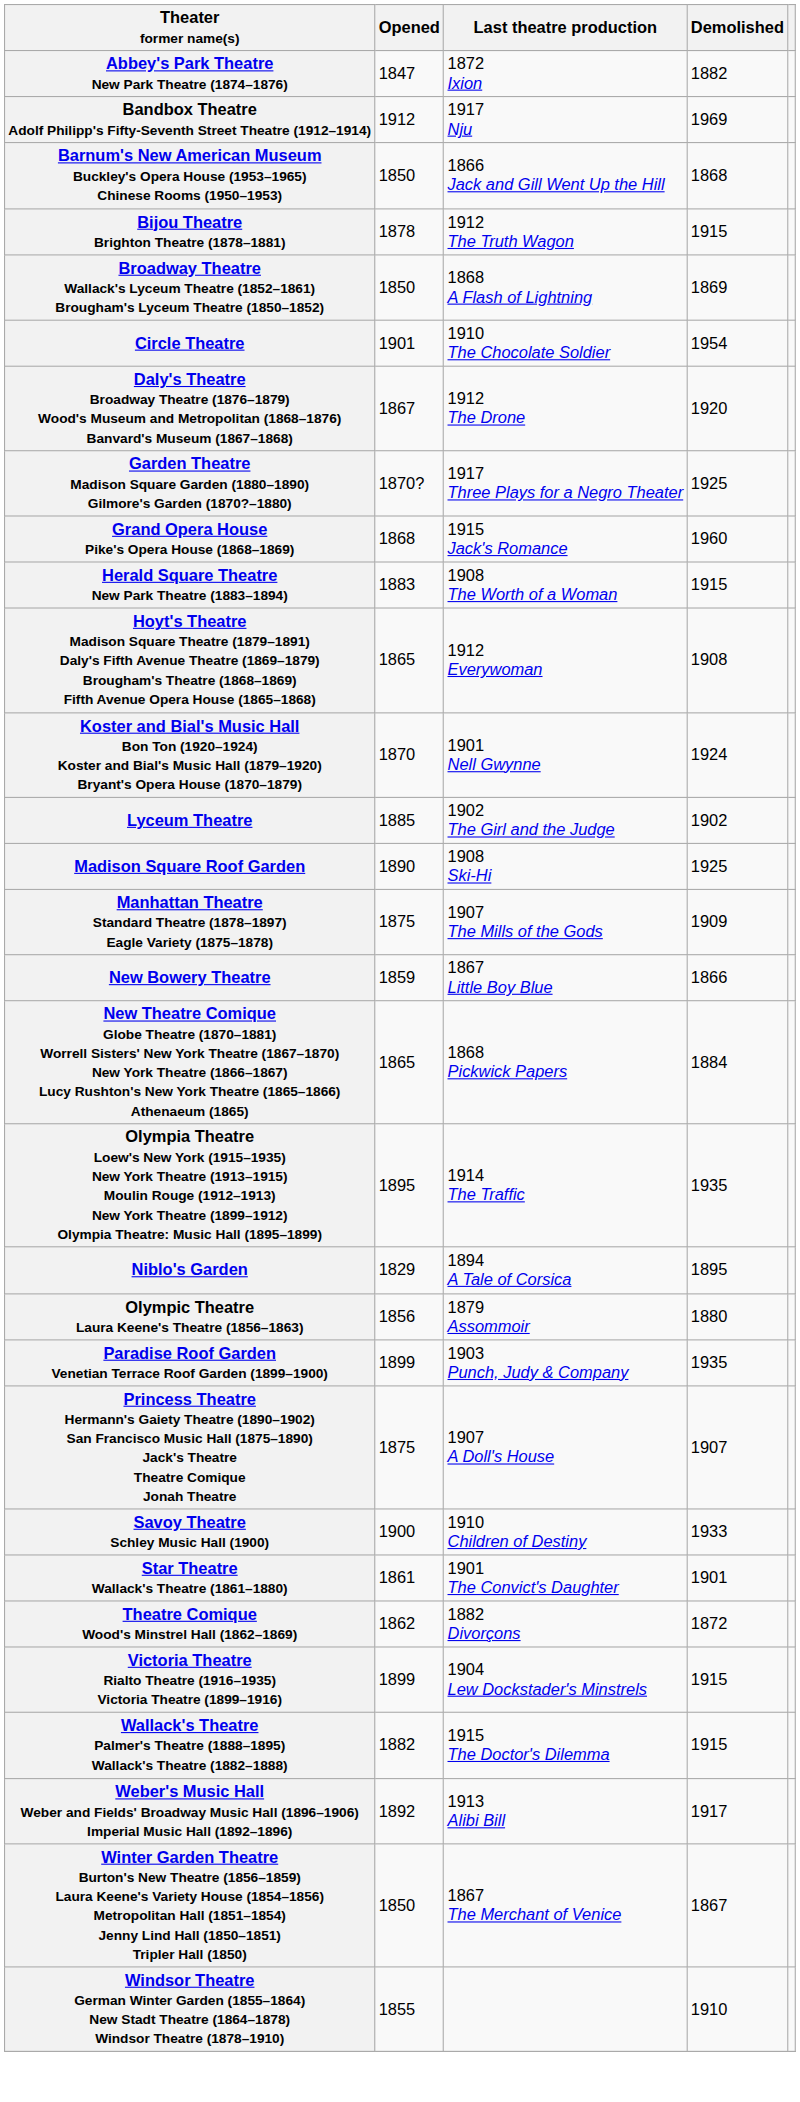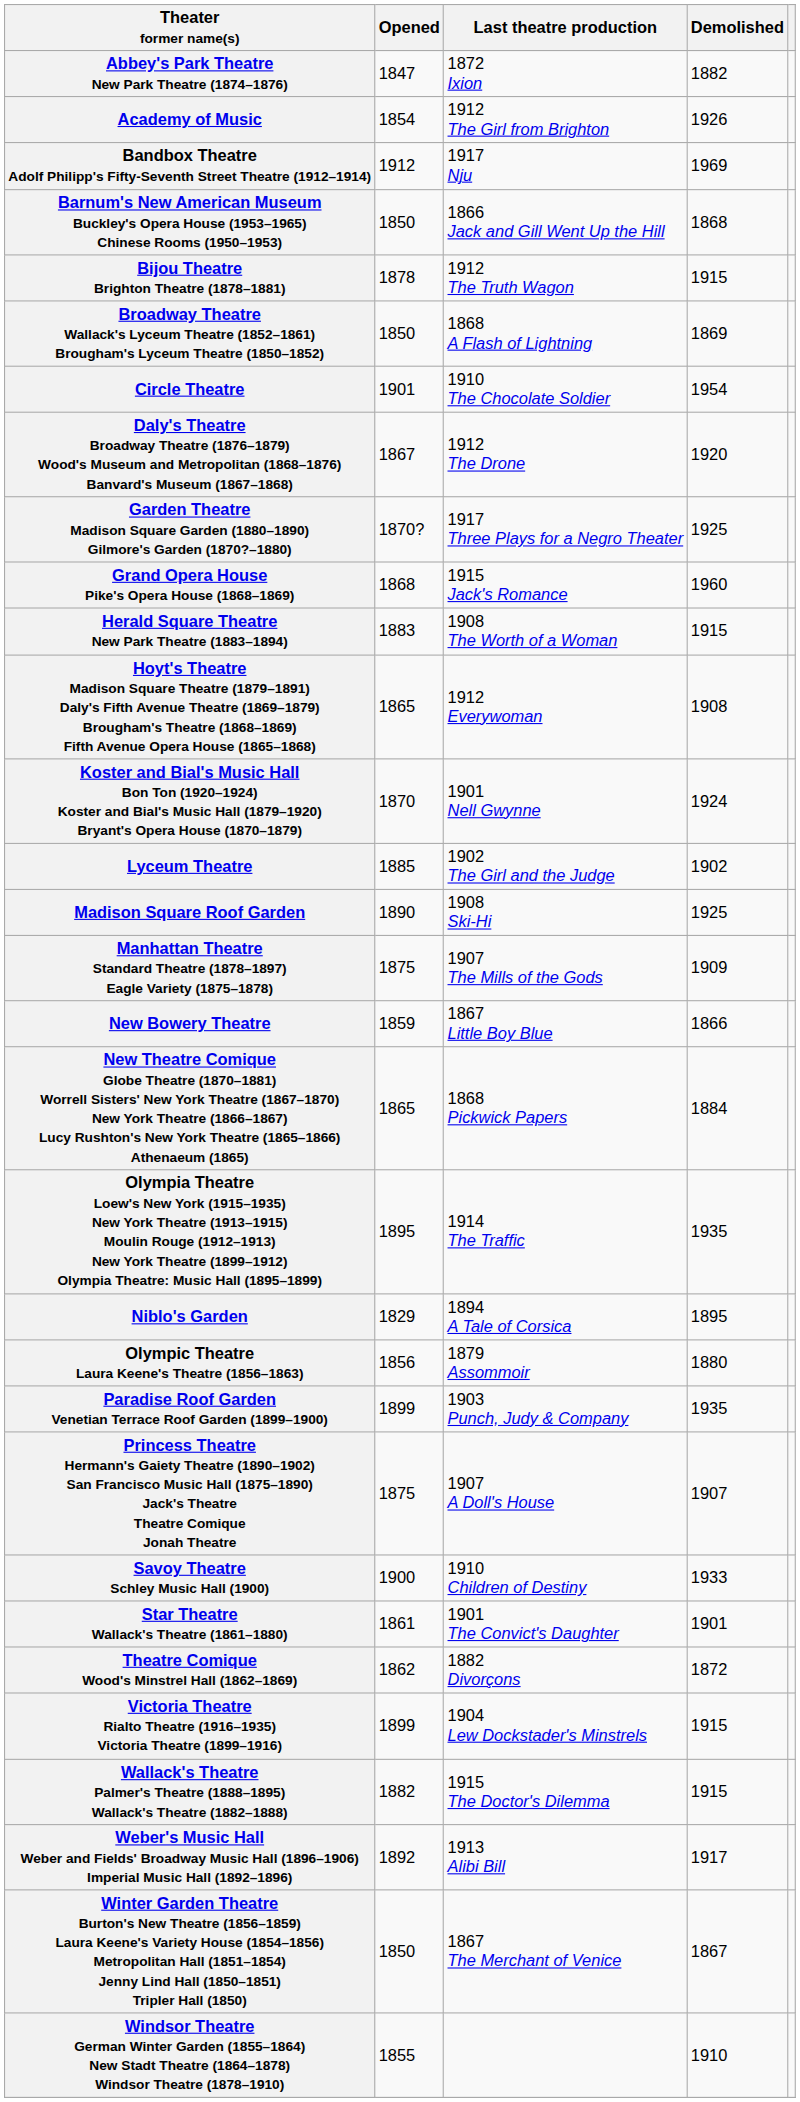 <table class="wikitable sortable" style="font-size:96%;">
 <tr>
 <th>Theater<br><small>former name(s)</small></th>
 <th>Opened</th>
 <th>Last theatre production</th>
 <th>Demolished</th>
 <th class=unsortable></th>
 </tr>
 <tr>
 <th scope="row"><strong><a href='#'>Abbey's Park Theatre</a></strong><small><br>New Park Theatre (1874–1876)</small></th>
 <td>1847</td>
 <td>1872<br><em><a href='#'>Ixion</a></em></td>
 <td>1882</td>
+<td></td>
+</tr>
+<tr>
+<th scope="row"><strong><a href='#'>Academy of Music</a></strong></th>
+<td>1854</td>
+<td>1912<br><em><a href='#'>The Girl from Brighton</a></em></td>
+<td>1926</td>
 <td></td>
 </tr>
 <tr>
 <th scope="row"><strong>Bandbox Theatre</strong><small><br>Adolf Philipp's Fifty-Seventh Street Theatre (1912–1914)</small></th>
 <td>1912</td>
 <td>1917<br><em><a href='#'>Nju</a></em></td>
 <td>1969</td>
 <td></td>
 </tr>
 <tr>
 <th scope="row"><strong><a href='#'>Barnum's New American Museum</a></strong><small><br>Buckley's Opera House (1953–1965)<br>Chinese Rooms (1950–1953)</small></th>
 <td>1850</td>
 <td>1866<br><em><a href='#'>Jack and Gill Went Up the Hill</a></em></td>
 <td>1868</td>
 <td></td>
 </tr>
 <tr>
 <th scope="row"><strong><a href='#'>Bijou Theatre</a></strong><small><br>Brighton Theatre (1878–1881)</small></th>
 <td>1878</td>
 <td>1912<br><em><a href='#'>The Truth Wagon</a></em></td>
 <td>1915</td>
 <td></td>
 </tr>
 <tr>
 <th scope="row"><strong><a href='#'>Broadway Theatre</a></strong><small><br>Wallack's Lyceum Theatre (1852–1861)<br>Brougham's Lyceum Theatre (1850–1852)</small></th>
 <td>1850</td>
 <td>1868<br><em><a href='#'>A Flash of Lightning</a></em></td>
 <td>1869</td>
 <td></td>
 </tr>
 <tr>
 <th scope="row"><strong><a href='#'>Circle Theatre</a></strong></th>
 <td>1901</td>
 <td>1910<br><em><a href='#'>The Chocolate Soldier</a></em></td>
 <td>1954</td>
 <td></td>
 </tr>
 <tr>
 <th scope="row"><strong><a href='#'>Daly's Theatre</a></strong><small><br>Broadway Theatre (1876–1879)<br>Wood's Museum and Metropolitan (1868–1876)<br>Banvard's Museum (1867–1868)</small></th>
 <td>1867</td>
 <td>1912<br><em><a href='#'>The Drone</a></em></td>
 <td>1920</td>
 <td></td>
 </tr>
 <tr>
 <th scope="row"><strong><a href='#'>Garden Theatre</a></strong><small><br>Madison Square Garden (1880–1890)<br>Gilmore's Garden (1870?–1880)</small></th>
 <td>1870?</td>
 <td>1917<br><em><a href='#'>Three Plays for a Negro Theater</a></em></td>
 <td>1925</td>
 <td></td>
 </tr>
 <tr>
 <th scope="row"><strong><a href='#'>Grand Opera House</a></strong><small><br>Pike's Opera House (1868–1869)</small></th>
 <td>1868</td>
 <td>1915<br><em><a href='#'>Jack's Romance</a></em></td>
 <td>1960</td>
 <td></td>
 </tr>
 <tr>
 <th scope="row"><strong><a href='#'>Herald Square Theatre</a></strong><small><br>New Park Theatre (1883–1894)</small></th>
 <td>1883</td>
 <td>1908<br><em><a href='#'>The Worth of a Woman</a></em></td>
 <td>1915</td>
 <td></td>
 </tr>
 <tr>
 <th scope="row"><strong><a href='#'>Hoyt's Theatre</a></strong><small><br>Madison Square Theatre (1879–1891)<br>Daly's Fifth Avenue Theatre (1869–1879)<br>Brougham's Theatre (1868–1869)<br>Fifth Avenue Opera House (1865–1868)</small></th>
 <td>1865</td>
 <td>1912<br><em><a href='#'>Everywoman</a></em></td>
 <td>1908</td>
 <td></td>
 </tr>
 <tr>
 <th scope="row"><strong><a href='#'>Koster and Bial's Music Hall</a></strong><small><br>Bon Ton (1920–1924)<br>Koster and Bial's Music Hall (1879–1920)<br>Bryant's Opera House (1870–1879)</small></th>
 <td>1870</td>
 <td>1901<br><em><a href='#'>Nell Gwynne</a></em></td>
 <td>1924</td>
 <td></td>
 </tr>
 <tr>
 <th scope="row"><strong><a href='#'>Lyceum Theatre</a></strong></th>
 <td>1885</td>
 <td>1902<br><em><a href='#'>The Girl and the Judge</a></em></td>
 <td>1902</td>
 <td></td>
 </tr>
 <tr>
 <th scope="row"><strong><a href='#'>Madison Square Roof Garden</a></strong></th>
 <td>1890</td>
 <td>1908<br><em><a href='#'>Ski-Hi</a></em></td>
 <td>1925</td>
 <td></td>
 </tr>
 <tr>
 <th scope="row"><strong><a href='#'>Manhattan Theatre</a></strong><small><br>Standard Theatre (1878–1897)<br>Eagle Variety (1875–1878)</small></th>
 <td>1875</td>
 <td>1907<br><em><a href='#'>The Mills of the Gods</a></em></td>
 <td>1909</td>
 <td></td>
 </tr>
 <tr>
 <th scope="row"><strong><a href='#'>New Bowery Theatre</a></strong></th>
 <td>1859</td>
 <td>1867<br><em><a href='#'>Little Boy Blue</a></em></td>
 <td>1866</td>
 <td></td>
 </tr>
 <tr>
 <th scope="row"><strong><a href='#'>New Theatre Comique</a></strong><small><br>Globe Theatre (1870–1881)<br>Worrell Sisters' New York Theatre (1867–1870)<br>New York Theatre (1866–1867)<br>Lucy Rushton's New York Theatre (1865–1866)<br>Athenaeum (1865)</small></th>
 <td>1865</td>
 <td>1868<br><em><a href='#'>Pickwick Papers</a></em></td>
 <td>1884</td>
 <td></td>
 </tr>
 <tr>
 <th scope="row"><strong>Olympia Theatre</strong><small><br>Loew's New York (1915–1935)<br>New York Theatre (1913–1915)<br>Moulin Rouge (1912–1913)<br>New York Theatre (1899–1912)<br>Olympia Theatre: Music Hall (1895–1899)</small></th>
 <td>1895</td>
 <td>1914<br><em><a href='#'>The Traffic</a></em></td>
 <td>1935</td>
 <td></td>
 </tr>
 <tr>
 <th scope="row"><strong><a href='#'>Niblo's Garden</a></strong></th>
 <td>1829</td>
 <td>1894<br><em><a href='#'>A Tale of Corsica</a></em></td>
 <td>1895</td>
 <td></td>
 </tr>
 <tr>
 <th scope="row"><strong>Olympic Theatre</strong><small><br>Laura Keene's Theatre (1856–1863)</small></th>
 <td>1856</td>
 <td>1879<br><em><a href='#'>Assommoir</a></em></td>
 <td>1880</td>
 <td></td>
 </tr>
 <tr>
 <th scope="row"><strong><a href='#'>Paradise Roof Garden</a></strong><small><br>Venetian Terrace Roof Garden (1899–1900)</small></th>
 <td>1899</td>
 <td>1903<br><em><a href='#'>Punch, Judy & Company</a></em></td>
 <td>1935</td>
 <td></td>
 </tr>
 <tr>
 <th scope="row"><strong><a href='#'>Princess Theatre</a></strong><small><br>Hermann's Gaiety Theatre (1890–1902)<br>San Francisco Music Hall (1875–1890)<br>Jack's Theatre<br>Theatre Comique <br>Jonah Theatre </small></th>
 <td>1875</td>
 <td>1907<br><em><a href='#'>A Doll's House</a></em></td>
 <td>1907</td>
 <td></td>
 </tr>
 <tr>
 <th scope="row"><strong><a href='#'>Savoy Theatre</a></strong><small><br>Schley Music Hall (1900)</small></th>
 <td>1900</td>
 <td>1910<br><em><a href='#'>Children of Destiny</a></em></td>
 <td>1933</td>
 <td></td>
 </tr>
 <tr>
 <th scope="row"><strong><a href='#'>Star Theatre</a></strong><small><br>Wallack's Theatre (1861–1880)</small></th>
 <td>1861</td>
 <td>1901<br><em><a href='#'>The Convict's Daughter</a></em></td>
 <td>1901</td>
 <td></td>
 </tr>
 <tr>
 <th scope="row"><strong><a href='#'>Theatre Comique</a></strong><small><br>Wood's Minstrel Hall (1862–1869)</small></th>
 <td>1862</td>
 <td>1882<br><em><a href='#'>Divorçons</a></em></td>
 <td>1872</td>
 <td></td>
 </tr>
 <tr>
 <th scope="row"><strong><a href='#'>Victoria Theatre</a></strong><small><br>Rialto Theatre (1916–1935)<br>Victoria Theatre (1899–1916)</small></th>
 <td>1899</td>
 <td>1904<br><em> <a href='#'>Lew Dockstader's Minstrels</a></em></td>
 <td>1915</td>
 <td></td>
 </tr>
 <tr>
 <th scope="row"><strong><a href='#'>Wallack's Theatre</a></strong><small><br>Palmer's Theatre (1888–1895)<br>Wallack's Theatre (1882–1888)</small></th>
 <td>1882</td>
 <td>1915<br><em><a href='#'>The Doctor's Dilemma</a></em></td>
 <td>1915</td>
 <td></td>
 </tr>
 <tr>
 <th scope="row"><strong><a href='#'>Weber's Music Hall</a></strong><small><br>Weber and Fields' Broadway Music Hall (1896–1906)<br>Imperial Music Hall (1892–1896)</small></th>
 <td>1892</td>
 <td>1913<br><em><a href='#'>Alibi Bill</a></em></td>
 <td>1917</td>
 <td></td>
 </tr>
 <tr>
 <th scope="row"><strong><a href='#'>Winter Garden Theatre</a></strong><small><br>Burton's New Theatre (1856–1859)<br>Laura Keene's Variety House (1854–1856)<br>Metropolitan Hall (1851–1854)<br>Jenny Lind Hall (1850–1851)<br>Tripler Hall (1850)</small></th>
 <td>1850</td>
 <td>1867<br><em><a href='#'>The Merchant of Venice</a></em></td>
 <td>1867</td>
 <td></td>
 </tr>
 <tr>
 <th scope="row"><strong><a href='#'>Windsor Theatre</a></strong><small><br>German Winter Garden (1855–1864)<br>New Stadt Theatre (1864–1878)<br>Windsor Theatre (1878–1910)</small></th>
 <td>1855</td>
 <td></td>
 <td>1910</td>
 <td></td>
 </tr>
 <tr>
 </tr>
 </table>
